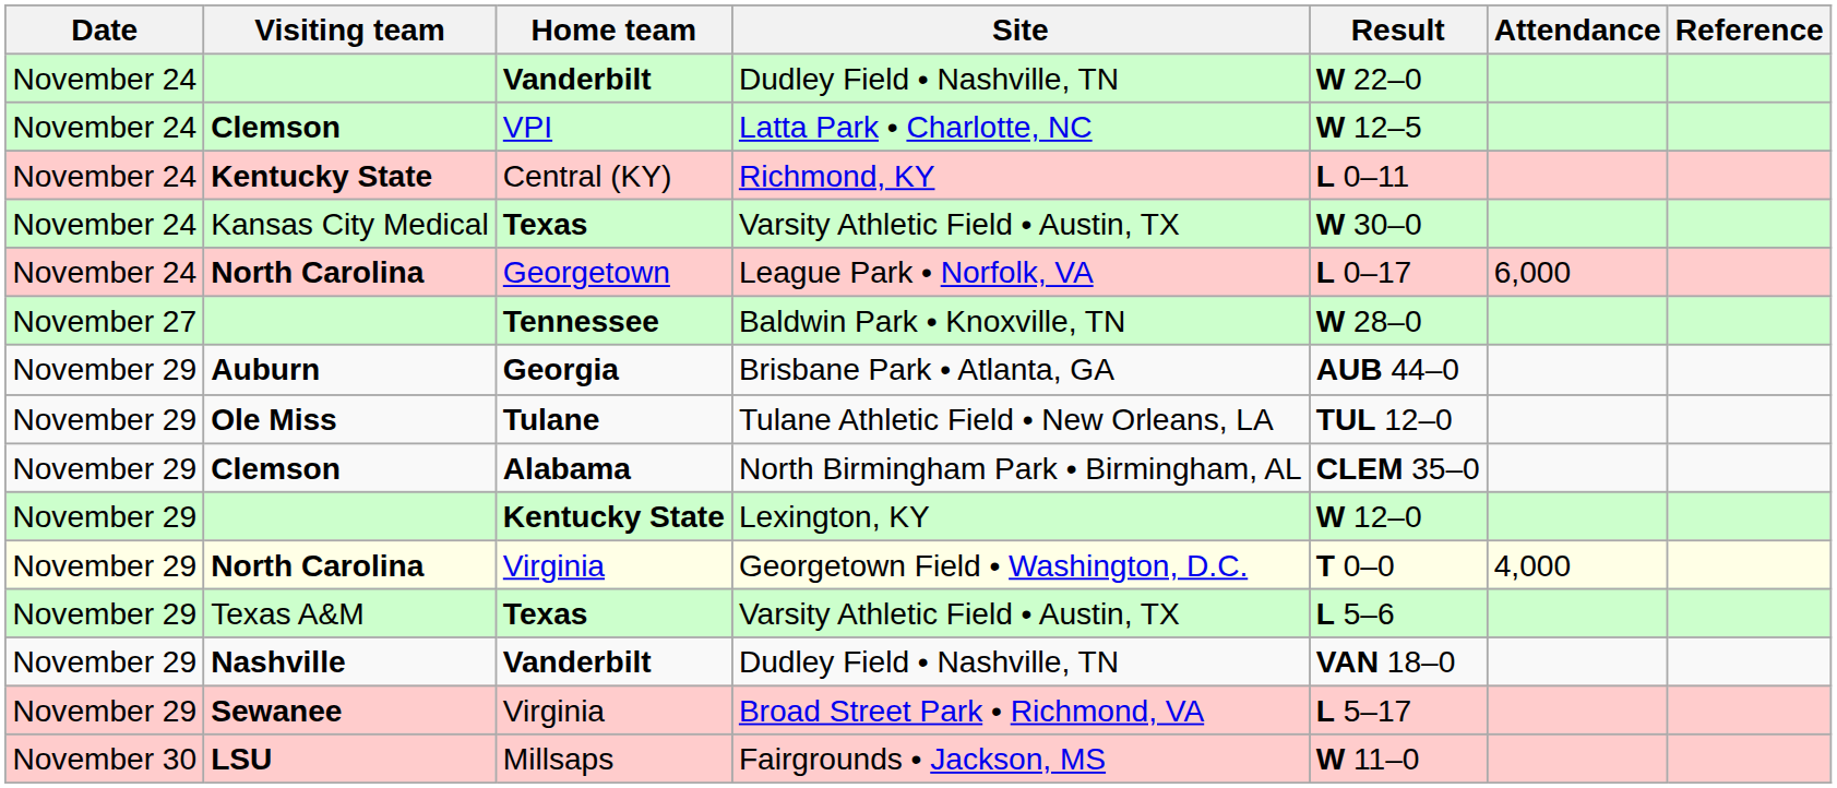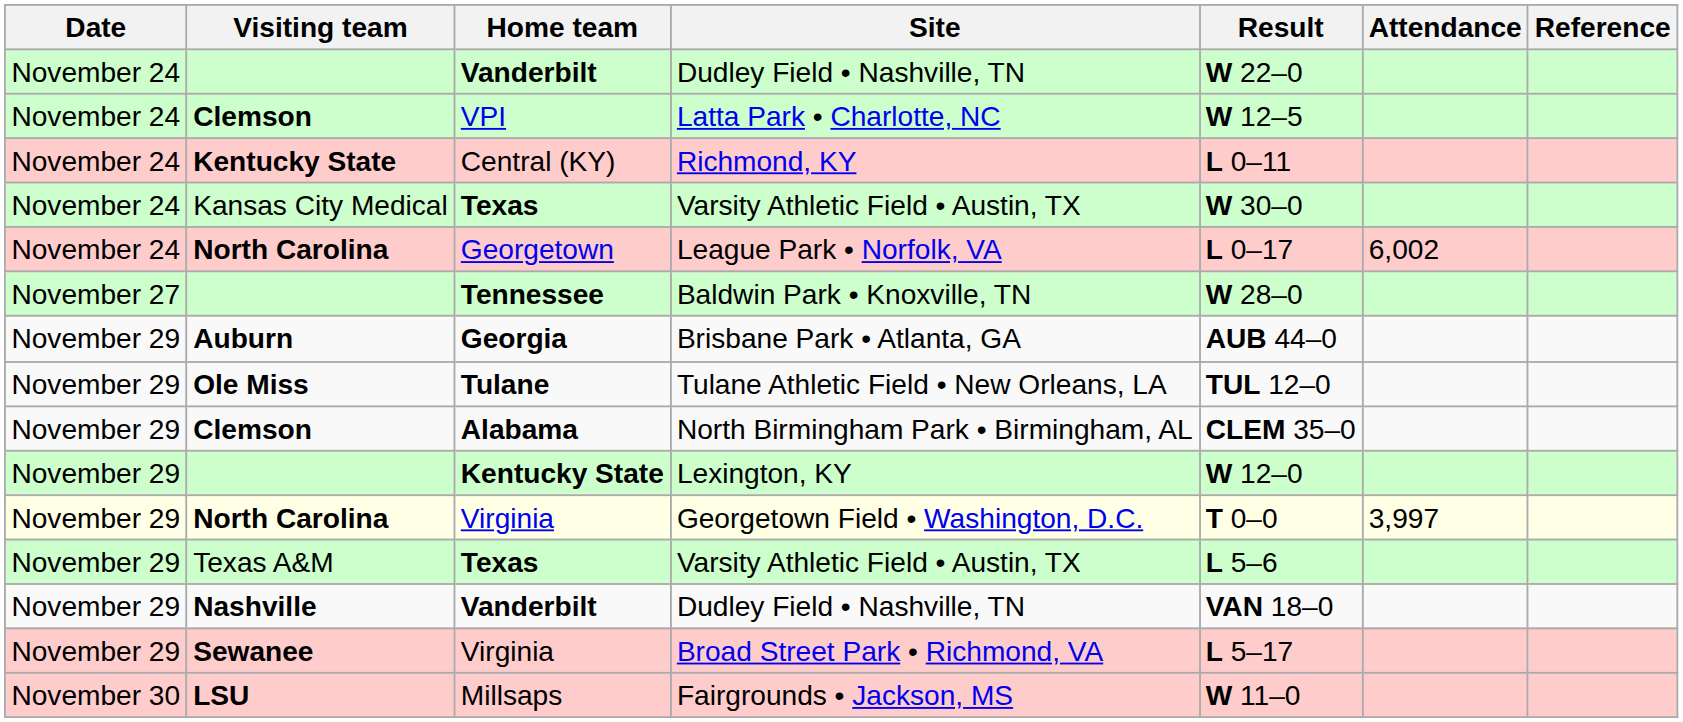 <table class="wikitable" style="font-size:95%;">
 <tr>
 <th>Date</th>
 <th>Visiting team</th>
 <th>Home team</th>
 <th>Site</th>
 <th>Result</th>
 <th>Attendance</th>
 <th class="unsortable">Reference</th>
 </tr>
 <tr bgcolor=ccffcc>
 <td>November 24</td>
 <td></td>
 <td><strong>Vanderbilt</strong></td>
 <td>Dudley Field • Nashville, TN</td>
 <td><strong>W</strong> 22–0</td>
 <td></td>
 <td></td>
 </tr>
 <tr bgcolor=ccffcc>
 <td>November 24</td>
 <td><strong>Clemson</strong></td>
 <td><a href='#'>VPI</a></td>
 <td><a href='#'>Latta Park</a> • <a href='#'>Charlotte, NC</a></td>
 <td><strong>W</strong> 12–5</td>
 <td></td>
 <td></td>
 </tr>
 <tr bgcolor=ffcccc>
 <td>November 24</td>
 <td><strong>Kentucky State</strong></td>
 <td>Central (KY)</td>
 <td><a href='#'>Richmond, KY</a></td>
 <td><strong>L</strong> 0–11</td>
 <td></td>
 <td></td>
 </tr>
 <tr bgcolor=ccffcc>
 <td>November 24</td>
 <td>Kansas City Medical</td>
 <td><strong>Texas</strong></td>
 <td>Varsity Athletic Field • Austin, TX</td>
 <td><strong>W</strong> 30–0</td>
 <td></td>
 <td></td>
 </tr>
 <tr bgcolor=ffcccc>
 <td>November 24</td>
 <td><strong>North Carolina</strong></td>
 <td><a href='#'>Georgetown</a></td>
 <td>League Park • <a href='#'>Norfolk, VA</a></td>
 <td><strong>L</strong> 0–17</td>
-<td>6,000</td>
+<td>6,002</td>
 <td></td>
 </tr>
 <tr bgcolor=ccffcc>
 <td>November 27</td>
 <td></td>
 <td><strong>Tennessee</strong></td>
 <td>Baldwin Park • Knoxville, TN</td>
 <td><strong>W</strong> 28–0</td>
 <td></td>
 <td></td>
 </tr>
 <tr bgcolor=>
 <td>November 29</td>
 <td><strong>Auburn</strong></td>
 <td><strong>Georgia</strong></td>
 <td>Brisbane Park • Atlanta, GA</td>
 <td><strong>AUB</strong> 44–0</td>
 <td></td>
 <td></td>
 </tr>
 <tr bgcolor=>
 <td>November 29</td>
 <td><strong>Ole Miss</strong></td>
 <td><strong>Tulane</strong></td>
 <td>Tulane Athletic Field • New Orleans, LA</td>
 <td><strong>TUL</strong> 12–0</td>
 <td></td>
 <td></td>
 </tr>
 <tr bgcolor=>
 <td>November 29</td>
 <td><strong>Clemson</strong></td>
 <td><strong>Alabama</strong></td>
 <td>North Birmingham Park • Birmingham, AL</td>
 <td><strong>CLEM</strong> 35–0</td>
 <td></td>
 <td></td>
 </tr>
 <tr bgcolor=ccffcc>
 <td>November 29</td>
 <td></td>
 <td><strong>Kentucky State</strong></td>
 <td>Lexington, KY</td>
 <td><strong>W</strong> 12–0</td>
 <td></td>
 <td></td>
 </tr>
 <tr bgcolor=ffffe6>
 <td>November 29</td>
 <td><strong>North Carolina</strong></td>
 <td><a href='#'>Virginia</a></td>
 <td>Georgetown Field • <a href='#'>Washington, D.C.</a></td>
 <td><strong>T</strong> 0–0</td>
-<td>4,000</td>
+<td>3,997</td>
 <td></td>
 </tr>
 <tr bgcolor=ccffcc>
 <td>November 29</td>
 <td>Texas A&M</td>
 <td><strong>Texas</strong></td>
 <td>Varsity Athletic Field • Austin, TX</td>
 <td><strong>L</strong> 5–6</td>
 <td></td>
 <td></td>
 </tr>
 <tr bgcolor=>
 <td>November 29</td>
 <td><strong>Nashville</strong></td>
 <td><strong>Vanderbilt</strong></td>
 <td>Dudley Field • Nashville, TN</td>
 <td><strong>VAN</strong> 18–0</td>
 <td></td>
 <td></td>
 </tr>
 <tr bgcolor=ffcccc>
 <td>November 29</td>
 <td><strong>Sewanee</strong></td>
 <td>Virginia</td>
 <td><a href='#'>Broad Street Park</a> • <a href='#'>Richmond, VA</a></td>
 <td><strong>L</strong> 5–17</td>
 <td></td>
 <td></td>
 </tr>
 <tr bgcolor=ffcccc>
 <td>November 30</td>
 <td><strong>LSU</strong></td>
 <td>Millsaps</td>
 <td>Fairgrounds • <a href='#'>Jackson, MS</a></td>
 <td><strong>W</strong> 11–0</td>
 <td></td>
 <td></td>
 </tr>
 </table>
